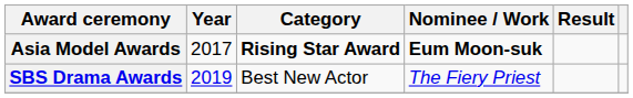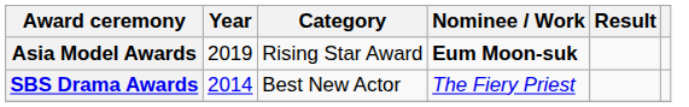 <table class="wikitable plainrowheaders sortable">
 <tr>
 <th scope="col">Award ceremony</th>
 <th scope="col">Year</th>
 <th scope="col">Category</th>
 <th scope="col">Nominee / Work</th>
 <th scope="col">Result</th>
 <th scope="col" class="unsortable"></th>
 </tr>
 <tr>
 <th scope="row">Asia Model Awards</th>
-<td>2017</td>
-<td><strong>Rising Star Award</strong></td>
+<td>2019</td>
+<td>Rising Star Award</td>
 <td><strong>Eum Moon-suk</strong></td>
 <td></td>
 <td></td>
 </tr>
 <tr>
 <th scope="row"><a href='#'>SBS Drama Awards</a></th>
-<td><a href='#'>2019</a></td>
+<td><a href='#'>2014</a></td>
 <td>Best New Actor</td>
 <td><em><a href='#'>The Fiery Priest</a></em></td>
 <td></td>
 <td></td>
 </tr>
 <tr>
 </tr>
 </table>
